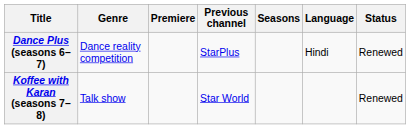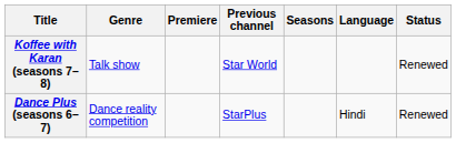 <table class="wikitable plainrowheaders sortable" style="width:99%;">
 <tr>
 <th>Title</th>
 <th>Genre</th>
 <th>Premiere</th>
 <th>Previous channel</th>
 <th>Seasons</th>
 <th>Language</th>
 <th>Status</th>
 </tr>
 <tr>
+<th scope="row"><em><a href='#'>Koffee with Karan</a></em> (seasons 7–8)</th>
+<td><a href='#'>Talk show</a></td>
+<td></td>
+<td><a href='#'>Star World</a></td>
+<td></td>
+<td></td>
+<td>Renewed</td>
+</tr>
+<tr>
 <th scope="row"><em><a href='#'>Dance Plus</a></em> (seasons 6–7)</th>
 <td><a href='#'>Dance reality competition</a></td>
 <td></td>
 <td><a href='#'>StarPlus</a></td>
 <td></td>
 <td>Hindi</td>
 <td>Renewed</td>
 </tr>
-<tr>
-<th scope="row"><em><a href='#'>Koffee with Karan</a></em> (seasons 7–8)</th>
-<td><a href='#'>Talk show</a></td>
-<td></td>
-<td><a href='#'>Star World</a></td>
-<td></td>
-<td></td>
-<td>Renewed</td>
-</tr>
 </table>
